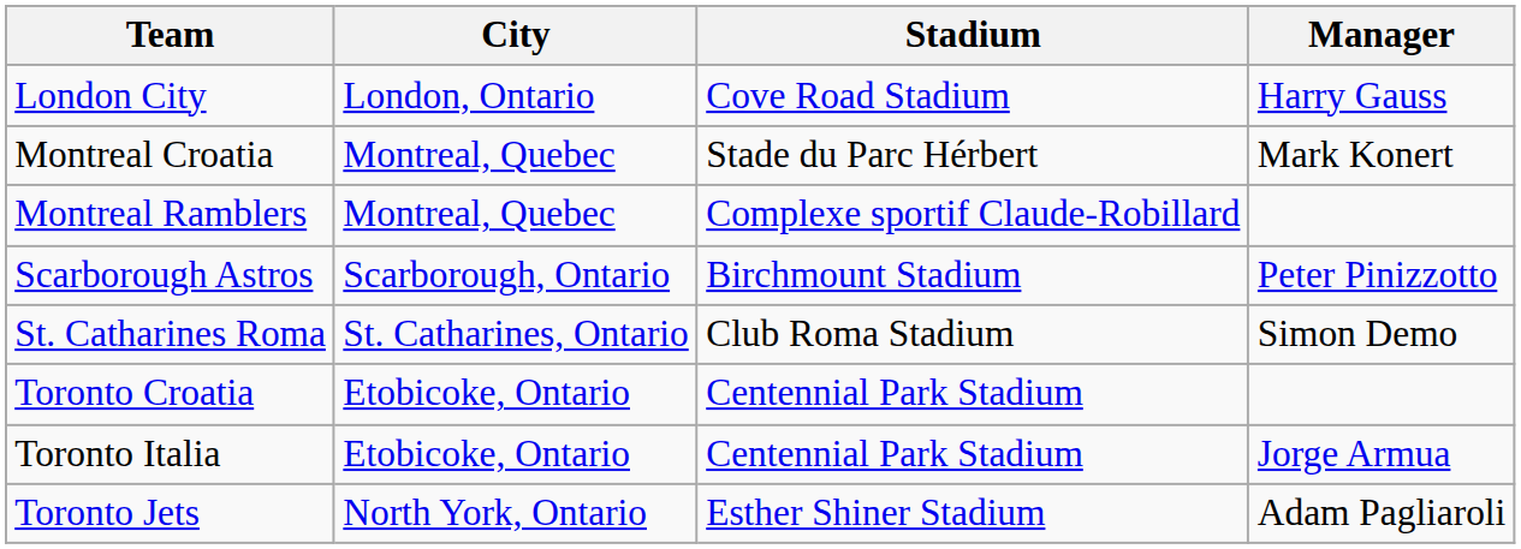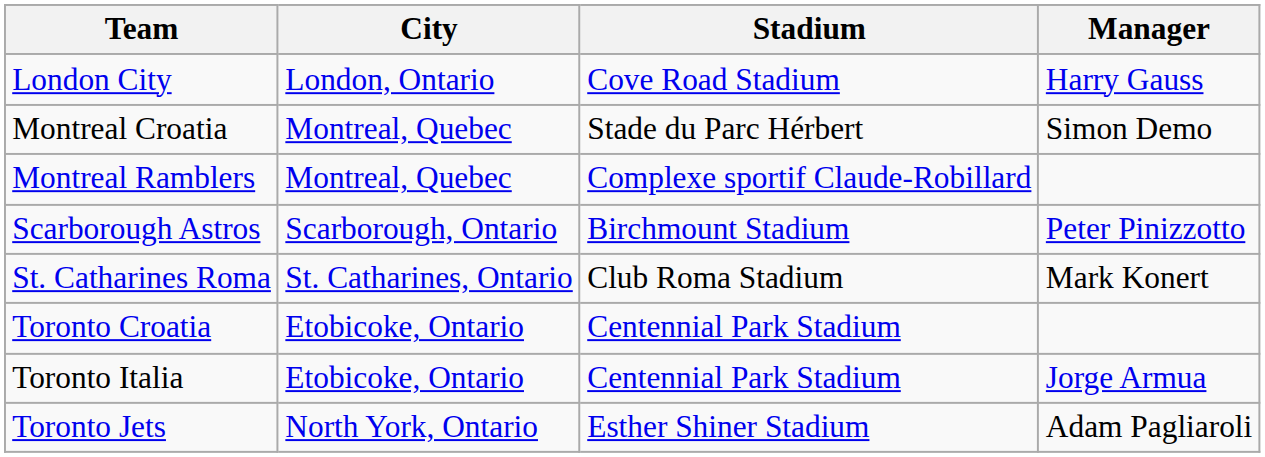 <table class="wikitable sortable">
 <tr>
 <th>Team</th>
 <th>City</th>
 <th>Stadium</th>
 <th>Manager</th>
 </tr>
 <tr>
 <td><a href='#'>London City</a></td>
 <td><a href='#'>London, Ontario</a></td>
 <td><a href='#'>Cove Road Stadium</a></td>
 <td><a href='#'>Harry Gauss</a></td>
 </tr>
 <tr>
 <td>Montreal Croatia</td>
 <td><a href='#'>Montreal, Quebec</a></td>
 <td>Stade du Parc Hérbert</td>
-<td>Mark Konert</td>
+<td>Simon Demo</td>
 </tr>
 <tr>
 <td><a href='#'>Montreal Ramblers</a></td>
 <td><a href='#'>Montreal, Quebec</a></td>
 <td><a href='#'>Complexe sportif Claude-Robillard</a></td>
 <td></td>
 </tr>
 <tr>
 <td><a href='#'>Scarborough Astros</a></td>
 <td><a href='#'>Scarborough, Ontario</a></td>
 <td><a href='#'>Birchmount Stadium</a></td>
 <td><a href='#'>Peter Pinizzotto</a></td>
 </tr>
 <tr>
 <td><a href='#'>St. Catharines Roma</a></td>
 <td><a href='#'>St. Catharines, Ontario</a></td>
 <td>Club Roma Stadium</td>
-<td>Simon Demo</td>
+<td>Mark Konert</td>
 </tr>
 <tr>
 <td><a href='#'>Toronto Croatia</a></td>
 <td><a href='#'>Etobicoke, Ontario</a></td>
 <td><a href='#'>Centennial Park Stadium</a></td>
 <td></td>
 </tr>
 <tr>
 <td>Toronto Italia</td>
 <td><a href='#'>Etobicoke, Ontario</a></td>
 <td><a href='#'>Centennial Park Stadium</a></td>
 <td><a href='#'>Jorge Armua</a></td>
 </tr>
 <tr>
 <td><a href='#'>Toronto Jets</a></td>
 <td><a href='#'>North York, Ontario</a></td>
 <td><a href='#'>Esther Shiner Stadium</a></td>
 <td>Adam Pagliaroli</td>
 </tr>
 </table>
